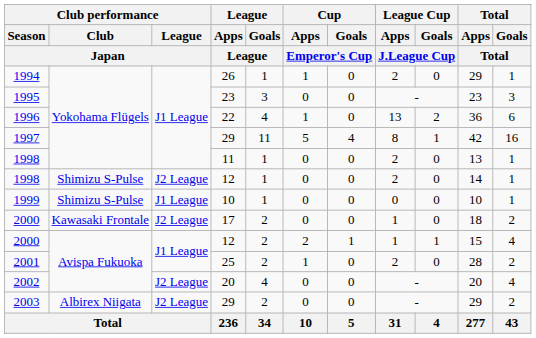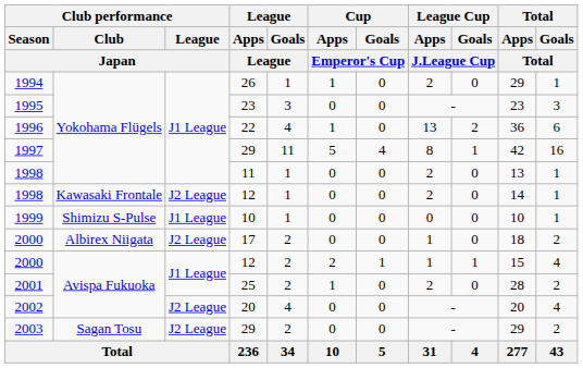 <table class="wikitable" style="text-align:center;">
 <tr>
 <th colspan=3>Club performance</th>
 <th colspan=2>League</th>
 <th colspan=2>Cup</th>
 <th colspan=2>League Cup</th>
 <th colspan=2>Total</th>
 </tr>
 <tr>
 <th>Season</th>
 <th>Club</th>
 <th>League</th>
 <th>Apps</th>
 <th>Goals</th>
 <th>Apps</th>
 <th>Goals</th>
 <th>Apps</th>
 <th>Goals</th>
 <th>Apps</th>
 <th>Goals</th>
 </tr>
 <tr>
 <th colspan=3>Japan</th>
 <th colspan=2>League</th>
 <th colspan=2><a href='#'>Emperor's Cup</a></th>
 <th colspan=2><a href='#'>J.League Cup</a></th>
 <th colspan=2>Total</th>
 </tr>
 <tr>
 <td><a href='#'>1994</a></td>
 <td rowspan="5"><a href='#'>Yokohama Flügels</a></td>
 <td rowspan="5"><a href='#'>J1 League</a></td>
 <td>26</td>
 <td>1</td>
 <td>1</td>
 <td>0</td>
 <td>2</td>
 <td>0</td>
 <td>29</td>
 <td>1</td>
 </tr>
 <tr>
 <td><a href='#'>1995</a></td>
 <td>23</td>
 <td>3</td>
 <td>0</td>
 <td>0</td>
 <td colspan="2">-</td>
 <td>23</td>
 <td>3</td>
 </tr>
 <tr>
 <td><a href='#'>1996</a></td>
 <td>22</td>
 <td>4</td>
 <td>1</td>
 <td>0</td>
 <td>13</td>
 <td>2</td>
 <td>36</td>
 <td>6</td>
 </tr>
 <tr>
 <td><a href='#'>1997</a></td>
 <td>29</td>
 <td>11</td>
 <td>5</td>
 <td>4</td>
 <td>8</td>
 <td>1</td>
 <td>42</td>
 <td>16</td>
 </tr>
 <tr>
 <td><a href='#'>1998</a></td>
 <td>11</td>
 <td>1</td>
 <td>0</td>
 <td>0</td>
 <td>2</td>
 <td>0</td>
 <td>13</td>
 <td>1</td>
 </tr>
 <tr>
 <td><a href='#'>1998</a></td>
-<td><a href='#'>Shimizu S-Pulse</a></td>
+<td><a href='#'>Kawasaki Frontale</a></td>
 <td><a href='#'>J2 League</a></td>
 <td>12</td>
 <td>1</td>
 <td>0</td>
 <td>0</td>
 <td>2</td>
 <td>0</td>
 <td>14</td>
 <td>1</td>
 </tr>
 <tr>
 <td><a href='#'>1999</a></td>
 <td><a href='#'>Shimizu S-Pulse</a></td>
 <td><a href='#'>J1 League</a></td>
 <td>10</td>
 <td>1</td>
 <td>0</td>
 <td>0</td>
 <td>0</td>
 <td>0</td>
 <td>10</td>
 <td>1</td>
 </tr>
 <tr>
 <td><a href='#'>2000</a></td>
-<td><a href='#'>Kawasaki Frontale</a></td>
+<td><a href='#'>Albirex Niigata</a></td>
 <td><a href='#'>J2 League</a></td>
 <td>17</td>
 <td>2</td>
 <td>0</td>
 <td>0</td>
 <td>1</td>
 <td>0</td>
 <td>18</td>
 <td>2</td>
 </tr>
 <tr>
 <td><a href='#'>2000</a></td>
 <td rowspan="3"><a href='#'>Avispa Fukuoka</a></td>
 <td rowspan="2"><a href='#'>J1 League</a></td>
 <td>12</td>
 <td>2</td>
 <td>2</td>
 <td>1</td>
 <td>1</td>
 <td>1</td>
 <td>15</td>
 <td>4</td>
 </tr>
 <tr>
 <td><a href='#'>2001</a></td>
 <td>25</td>
 <td>2</td>
 <td>1</td>
 <td>0</td>
 <td>2</td>
 <td>0</td>
 <td>28</td>
 <td>2</td>
 </tr>
 <tr>
 <td><a href='#'>2002</a></td>
 <td><a href='#'>J2 League</a></td>
 <td>20</td>
 <td>4</td>
 <td>0</td>
 <td>0</td>
 <td colspan="2">-</td>
 <td>20</td>
 <td>4</td>
 </tr>
 <tr>
 <td><a href='#'>2003</a></td>
-<td><a href='#'>Albirex Niigata</a></td>
+<td><a href='#'>Sagan Tosu</a></td>
 <td><a href='#'>J2 League</a></td>
 <td>29</td>
 <td>2</td>
 <td>0</td>
 <td>0</td>
 <td colspan="2">-</td>
 <td>29</td>
 <td>2</td>
 </tr>
 <tr>
 <th colspan=3>Total</th>
 <th>236</th>
 <th>34</th>
 <th>10</th>
 <th>5</th>
 <th>31</th>
 <th>4</th>
 <th>277</th>
 <th>43</th>
 </tr>
 </table>
